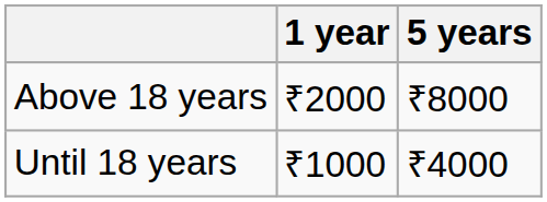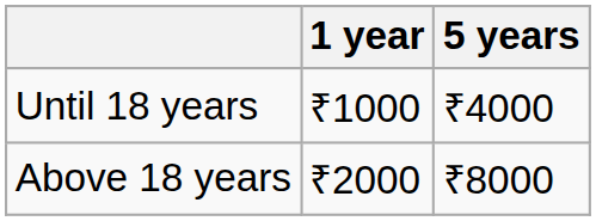 <table class="wikitable">
 <tr>
 <th></th>
 <th>1 year</th>
 <th>5 years</th>
 </tr>
 <tr>
+<td>Until 18 years</td>
+<td>₹1000</td>
+<td>₹4000</td>
+</tr>
+<tr>
 <td>Above 18 years</td>
 <td>₹2000</td>
 <td>₹8000</td>
 </tr>
-<tr>
-<td>Until 18 years</td>
-<td>₹1000</td>
-<td>₹4000</td>
-</tr>
 </table>
